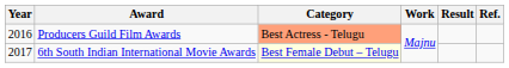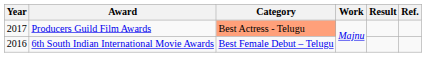 <table class="wikitable">
 <tr>
 <th>Year</th>
 <th>Award</th>
 <th>Category</th>
 <th>Work</th>
 <th>Result</th>
 <th>Ref.</th>
 </tr>
 <tr>
-<td>2016</td>
+<td>2017</td>
 <td><a href='#'>Producers Guild Film Awards</a></td>
 <td style="background: lightsalmon;">Best Actress - Telugu</td>
 <td rowspan="2"><em><a href='#'>Majnu</a></em></td>
 <td></td>
 <td></td>
 </tr>
 <tr>
-<td>2017</td>
+<td>2016</td>
 <td><a href='#'>6th South Indian International Movie Awards</a></td>
-<td style="background: lightyellow;"><a href='#'>Best Female Debut – Telugu</a></td>
+<td><a href='#'>Best Female Debut – Telugu</a></td>
 <td></td>
 <td></td>
 </tr>
 </table>
